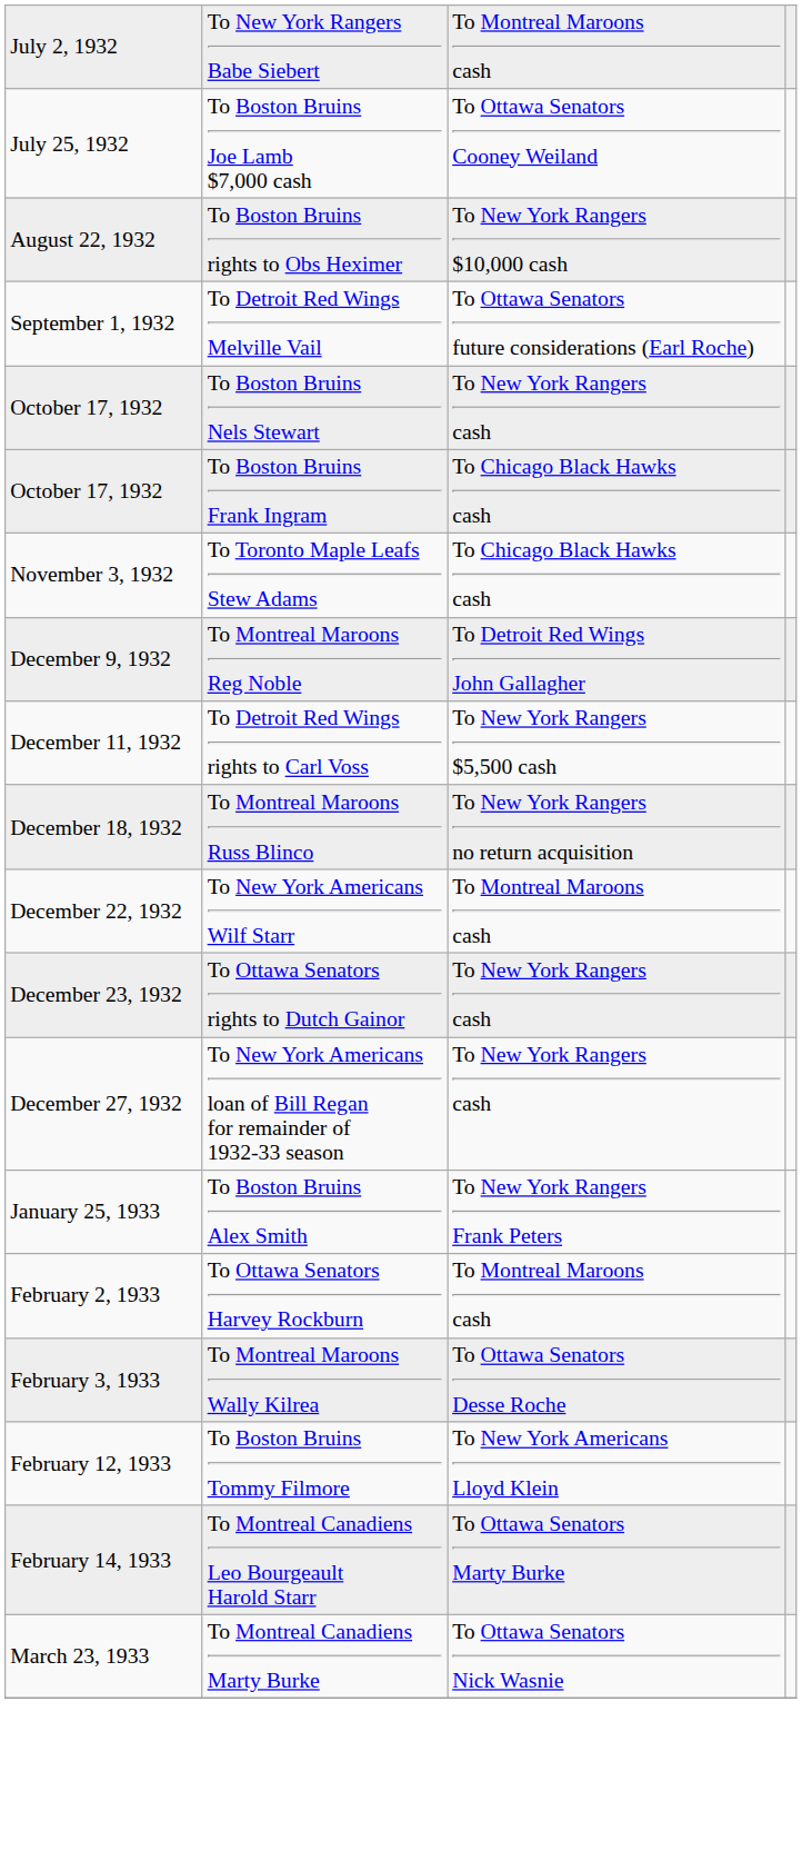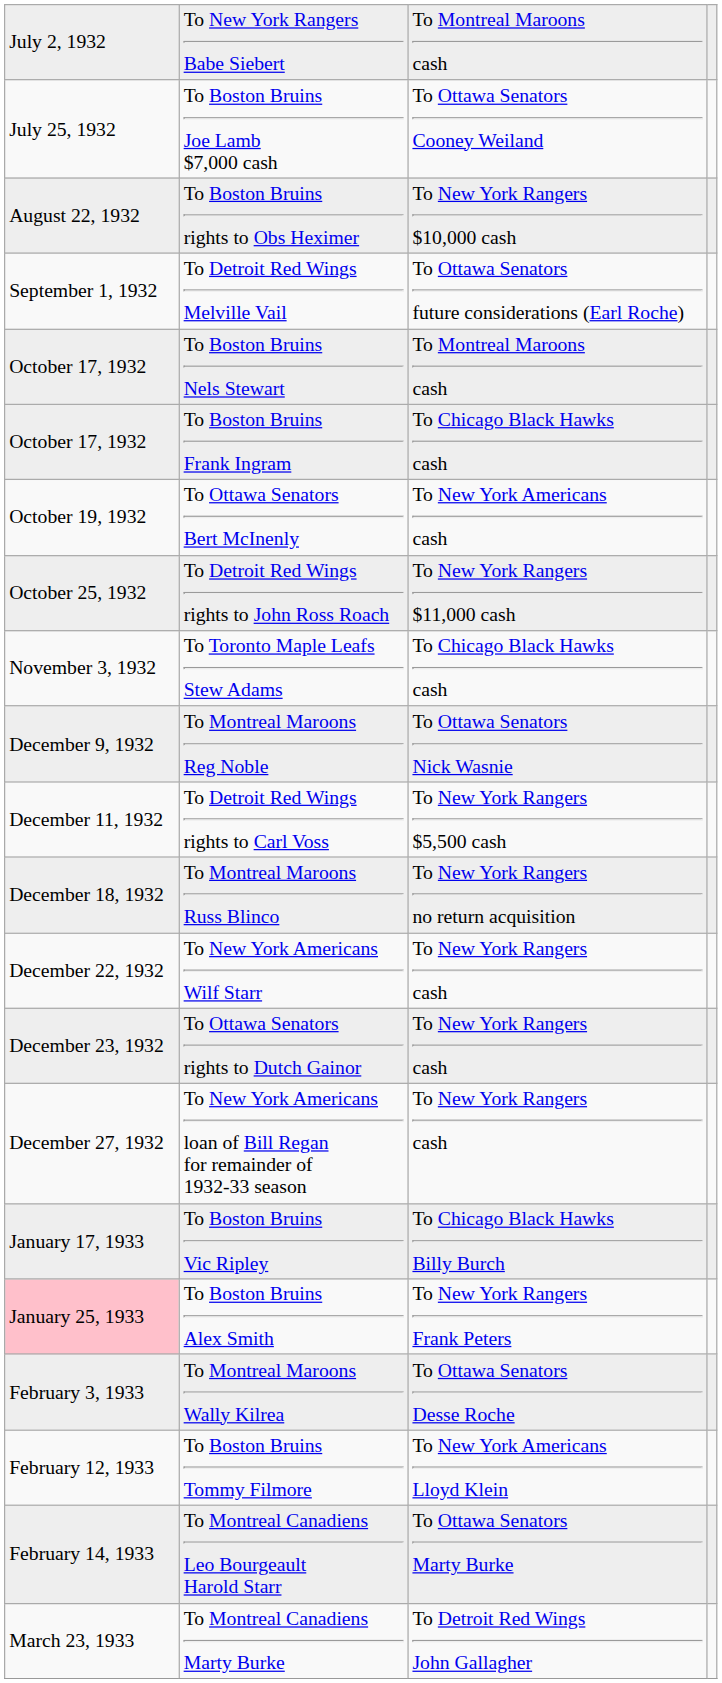 <table class="wikitable" style="border:1px solid #999999; width:580px;">
 <tr bgcolor="eeeeee">
 <td>July 2, 1932</td>
 <td valign="top">To <a href='#'>New York Rangers</a><hr><a href='#'>Babe Siebert</a></td>
 <td valign="top">To <a href='#'>Montreal Maroons</a><hr>cash</td>
 <td></td>
 </tr>
 <tr>
 <td>July 25, 1932</td>
 <td valign="top">To <a href='#'>Boston Bruins</a><hr><a href='#'>Joe Lamb</a><br>$7,000 cash</td>
 <td valign="top">To <a href='#'>Ottawa Senators</a><hr><a href='#'>Cooney Weiland</a></td>
 <td></td>
 </tr>
 <tr bgcolor="eeeeee">
 <td>August 22, 1932</td>
 <td valign="top">To <a href='#'>Boston Bruins</a><hr>rights to <a href='#'>Obs Heximer</a></td>
 <td valign="top">To <a href='#'>New York Rangers</a> <hr>$10,000 cash</td>
 <td></td>
 </tr>
 <tr>
 <td>September 1, 1932</td>
 <td valign="top">To <a href='#'>Detroit Red Wings</a><hr><a href='#'>Melville Vail</a></td>
 <td valign="top">To <a href='#'>Ottawa Senators</a><hr>future considerations (<a href='#'>Earl Roche</a>)</td>
 <td></td>
 </tr>
 <tr bgcolor="eeeeee">
 <td>October 17, 1932</td>
 <td valign="top">To <a href='#'>Boston Bruins</a><hr><a href='#'>Nels Stewart</a></td>
-<td valign="top">To <a href='#'>New York Rangers</a><hr>cash</td>
+<td valign="top">To <a href='#'>Montreal Maroons</a> <hr>cash</td>
 <td></td>
 </tr>
 <tr bgcolor="eeeeee">
 <td>October 17, 1932</td>
 <td valign="top">To <a href='#'>Boston Bruins</a><hr><a href='#'>Frank Ingram</a></td>
 <td valign="top">To <a href='#'>Chicago Black Hawks</a> <hr>cash</td>
+<td></td>
+</tr>
+<tr>
+<td>October 19, 1932</td>
+<td valign="top">To <a href='#'>Ottawa Senators</a><hr><a href='#'>Bert McInenly</a></td>
+<td valign="top">To <a href='#'>New York Americans</a><hr>cash</td>
+<td></td>
+</tr>
+<tr bgcolor="eeeeee">
+<td>October 25, 1932</td>
+<td valign="top">To <a href='#'>Detroit Red Wings</a><hr>rights to <a href='#'>John Ross Roach</a></td>
+<td valign="top">To <a href='#'>New York Rangers</a><hr>$11,000 cash</td>
 <td></td>
 </tr>
 <tr>
 <td>November 3, 1932</td>
 <td valign="top">To <a href='#'>Toronto Maple Leafs</a><hr><a href='#'>Stew Adams</a></td>
 <td valign="top">To <a href='#'>Chicago Black Hawks</a><hr>cash</td>
 <td></td>
 </tr>
 <tr bgcolor="eeeeee">
 <td>December 9, 1932</td>
 <td valign="top">To <a href='#'>Montreal Maroons</a><hr><a href='#'>Reg Noble</a></td>
-<td valign="top">To <a href='#'>Detroit Red Wings</a><hr><a href='#'>John Gallagher</a></td>
+<td valign="top">To <a href='#'>Ottawa Senators</a><hr><a href='#'>Nick Wasnie</a></td>
 <td></td>
 </tr>
 <tr>
 <td>December 11, 1932</td>
 <td valign="top">To <a href='#'>Detroit Red Wings</a><hr>rights to <a href='#'>Carl Voss</a></td>
 <td valign="top">To <a href='#'>New York Rangers</a><hr>$5,500 cash</td>
 <td></td>
 </tr>
 <tr bgcolor="eeeeee">
 <td>December 18, 1932</td>
 <td valign="top">To <a href='#'>Montreal Maroons</a><hr><a href='#'>Russ Blinco</a></td>
 <td valign="top">To <a href='#'>New York Rangers</a><hr>no return acquisition</td>
 <td></td>
 </tr>
 <tr>
 <td>December 22, 1932</td>
 <td valign="top">To <a href='#'>New York Americans</a><hr><a href='#'>Wilf Starr</a></td>
-<td valign="top">To <a href='#'>Montreal Maroons</a> <hr>cash</td>
+<td valign="top">To <a href='#'>New York Rangers</a><hr>cash</td>
 <td></td>
 </tr>
 <tr bgcolor="eeeeee">
 <td>December 23, 1932</td>
 <td valign="top">To <a href='#'>Ottawa Senators</a><hr>rights to <a href='#'>Dutch Gainor</a></td>
 <td valign="top">To <a href='#'>New York Rangers</a><hr>cash</td>
 <td></td>
 </tr>
 <tr>
 <td>December 27, 1932</td>
 <td valign="top">To <a href='#'>New York Americans</a><hr>loan of <a href='#'>Bill Regan</a><br>for remainder of<br>1932-33 season</td>
 <td valign="top">To <a href='#'>New York Rangers</a><hr>cash</td>
 <td></td>
 </tr>
-<tr>
-<td>January 25, 1933</td>
-<td valign="top">To <a href='#'>Boston Bruins</a><hr><a href='#'>Alex Smith</a></td>
-<td valign="top">To <a href='#'>New York Rangers</a> <hr><a href='#'>Frank Peters</a></td>
+<tr bgcolor="eeeeee">
+<td>January 17, 1933</td>
+<td valign="top">To <a href='#'>Boston Bruins</a><hr><a href='#'>Vic Ripley</a></td>
+<td valign="top">To <a href='#'>Chicago Black Hawks</a><hr><a href='#'>Billy Burch</a></td>
 <td></td>
 </tr>
 <tr>
-<td>February 2, 1933</td>
-<td valign="top">To <a href='#'>Ottawa Senators</a><hr><a href='#'>Harvey Rockburn</a></td>
-<td valign="top">To <a href='#'>Montreal Maroons</a><hr>cash</td>
+<td style="background: pink;">January 25, 1933</td>
+<td valign="top">To <a href='#'>Boston Bruins</a><hr><a href='#'>Alex Smith</a></td>
+<td valign="top">To <a href='#'>New York Rangers</a> <hr><a href='#'>Frank Peters</a></td>
 <td></td>
 </tr>
 <tr bgcolor="eeeeee">
 <td>February 3, 1933</td>
 <td valign="top">To <a href='#'>Montreal Maroons</a><hr><a href='#'>Wally Kilrea</a></td>
 <td valign="top">To <a href='#'>Ottawa Senators</a><hr><a href='#'>Desse Roche</a></td>
 <td></td>
 </tr>
 <tr>
 <td>February 12, 1933</td>
 <td valign="top">To <a href='#'>Boston Bruins</a><hr><a href='#'>Tommy Filmore</a></td>
 <td valign="top">To <a href='#'>New York Americans</a><hr><a href='#'>Lloyd Klein</a><br></td>
 <td></td>
 </tr>
 <tr bgcolor="eeeeee">
 <td>February 14, 1933</td>
 <td valign="top">To <a href='#'>Montreal Canadiens</a><hr><a href='#'>Leo Bourgeault</a><br><a href='#'>Harold Starr</a></td>
 <td valign="top">To <a href='#'>Ottawa Senators</a><hr><a href='#'>Marty Burke</a></td>
 <td></td>
 </tr>
 <tr>
 <td>March 23, 1933</td>
 <td valign="top">To <a href='#'>Montreal Canadiens</a><hr><a href='#'>Marty Burke</a></td>
-<td valign="top">To <a href='#'>Ottawa Senators</a><hr><a href='#'>Nick Wasnie</a></td>
+<td valign="top">To <a href='#'>Detroit Red Wings</a><hr><a href='#'>John Gallagher</a></td>
 <td></td>
 </tr>
 <tr bgcolor="eeeeee">
 </tr>
 </table>
